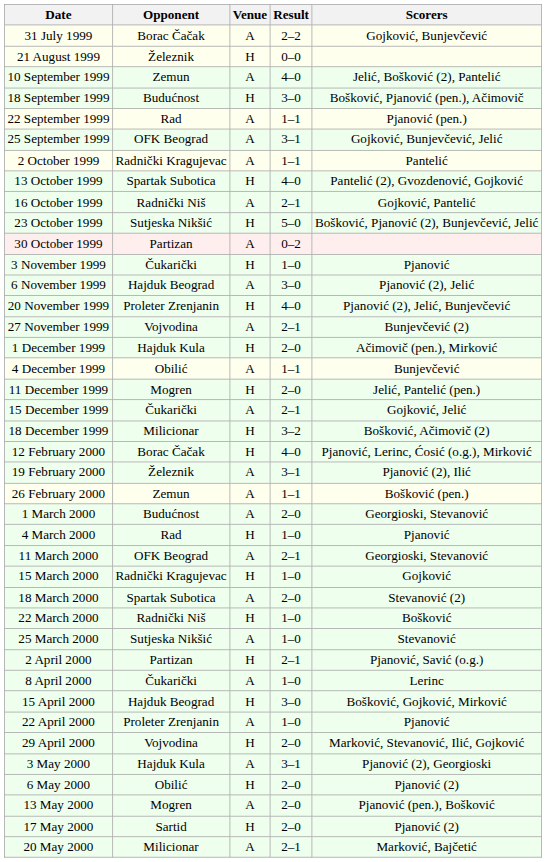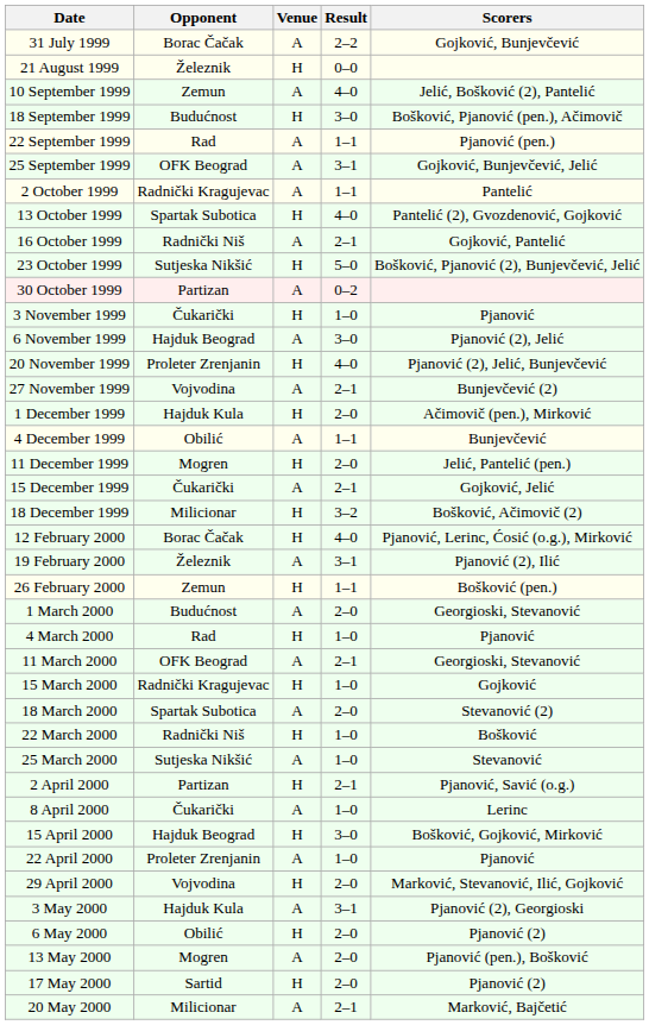 <table class="wikitable sortable" style="font-size:100%; text-align:center">
 <tr>
 <th>Date</th>
 <th>Opponent</th>
 <th>Venue</th>
 <th>Result</th>
 <th>Scorers</th>
 </tr>
 <tr bgcolor = "#FFFFEE">
 <td>31 July 1999</td>
 <td>Borac Čačak</td>
 <td>A</td>
 <td>2–2</td>
 <td>Gojković, Bunjevčević</td>
 </tr>
 <tr bgcolor = "#FFFFEE">
 <td>21 August 1999</td>
 <td>Železnik</td>
 <td>H</td>
 <td>0–0</td>
 <td></td>
 </tr>
 <tr bgcolor = "#EEFFEE">
 <td>10 September 1999</td>
 <td>Zemun</td>
 <td>A</td>
 <td>4–0</td>
 <td>Jelić, Bošković (2), Pantelić</td>
 </tr>
 <tr bgcolor = "#EEFFEE">
 <td>18 September 1999</td>
 <td>Budućnost</td>
 <td>H</td>
 <td>3–0</td>
 <td>Bošković, Pjanović (pen.), Ačimovič</td>
 </tr>
 <tr bgcolor = "#FFFFEE">
 <td>22 September 1999</td>
 <td>Rad</td>
 <td>A</td>
 <td>1–1</td>
 <td>Pjanović (pen.)</td>
 </tr>
 <tr bgcolor = "#EEFFEE">
 <td>25 September 1999</td>
 <td>OFK Beograd</td>
 <td>A</td>
 <td>3–1</td>
 <td>Gojković, Bunjevčević, Jelić</td>
 </tr>
 <tr bgcolor = "#FFFFEE">
 <td>2 October 1999</td>
 <td>Radnički Kragujevac</td>
 <td>A</td>
 <td>1–1</td>
 <td>Pantelić</td>
 </tr>
 <tr bgcolor = "#EEFFEE">
 <td>13 October 1999</td>
 <td>Spartak Subotica</td>
 <td>H</td>
 <td>4–0</td>
 <td>Pantelić (2), Gvozdenović, Gojković</td>
 </tr>
 <tr bgcolor = "#EEFFEE">
 <td>16 October 1999</td>
 <td>Radnički Niš</td>
 <td>A</td>
 <td>2–1</td>
 <td>Gojković, Pantelić</td>
 </tr>
 <tr bgcolor = "#EEFFEE">
 <td>23 October 1999</td>
 <td>Sutjeska Nikšić</td>
 <td>H</td>
 <td>5–0</td>
 <td>Bošković, Pjanović (2), Bunjevčević, Jelić</td>
 </tr>
 <tr bgcolor = "#FFEEEE">
 <td>30 October 1999</td>
 <td>Partizan</td>
 <td>A</td>
 <td>0–2</td>
 <td></td>
 </tr>
 <tr bgcolor = "#EEFFEE">
 <td>3 November 1999</td>
 <td>Čukarički</td>
 <td>H</td>
 <td>1–0</td>
 <td>Pjanović</td>
 </tr>
 <tr bgcolor = "#EEFFEE">
 <td>6 November 1999</td>
 <td>Hajduk Beograd</td>
 <td>A</td>
 <td>3–0</td>
 <td>Pjanović (2), Jelić</td>
 </tr>
 <tr bgcolor = "#EEFFEE">
 <td>20 November 1999</td>
 <td>Proleter Zrenjanin</td>
 <td>H</td>
 <td>4–0</td>
 <td>Pjanović (2), Jelić, Bunjevčević</td>
 </tr>
 <tr bgcolor = "#EEFFEE">
 <td>27 November 1999</td>
 <td>Vojvodina</td>
 <td>A</td>
 <td>2–1</td>
 <td>Bunjevčević (2)</td>
 </tr>
 <tr bgcolor = "#EEFFEE">
 <td>1 December 1999</td>
 <td>Hajduk Kula</td>
 <td>H</td>
 <td>2–0</td>
 <td>Ačimovič (pen.), Mirković</td>
 </tr>
 <tr bgcolor = "#FFFFEE">
 <td>4 December 1999</td>
 <td>Obilić</td>
 <td>A</td>
 <td>1–1</td>
 <td>Bunjevčević</td>
 </tr>
 <tr bgcolor = "#EEFFEE">
 <td>11 December 1999</td>
 <td>Mogren</td>
 <td>H</td>
 <td>2–0</td>
 <td>Jelić, Pantelić (pen.)</td>
 </tr>
 <tr bgcolor = "#EEFFEE">
 <td>15 December 1999</td>
 <td>Čukarički</td>
 <td>A</td>
 <td>2–1</td>
 <td>Gojković, Jelić</td>
 </tr>
 <tr bgcolor = "#EEFFEE">
 <td>18 December 1999</td>
 <td>Milicionar</td>
 <td>H</td>
 <td>3–2</td>
 <td>Bošković, Ačimovič (2)</td>
 </tr>
 <tr bgcolor = "#EEFFEE">
 <td>12 February 2000</td>
 <td>Borac Čačak</td>
 <td>H</td>
 <td>4–0</td>
 <td>Pjanović, Lerinc, Ćosić (o.g.), Mirković</td>
 </tr>
 <tr bgcolor = "#EEFFEE">
 <td>19 February 2000</td>
 <td>Železnik</td>
 <td>A</td>
 <td>3–1</td>
 <td>Pjanović (2), Ilić</td>
 </tr>
 <tr bgcolor = "#FFFFEE">
 <td>26 February 2000</td>
 <td>Zemun</td>
-<td>A</td>
+<td>H</td>
 <td>1–1</td>
 <td>Bošković (pen.)</td>
 </tr>
 <tr bgcolor = "#EEFFEE">
 <td>1 March 2000</td>
 <td>Budućnost</td>
 <td>A</td>
 <td>2–0</td>
 <td>Georgioski, Stevanović</td>
 </tr>
 <tr bgcolor = "#EEFFEE">
 <td>4 March 2000</td>
 <td>Rad</td>
 <td>H</td>
 <td>1–0</td>
 <td>Pjanović</td>
 </tr>
 <tr bgcolor = "#EEFFEE">
 <td>11 March 2000</td>
 <td>OFK Beograd</td>
 <td>A</td>
 <td>2–1</td>
 <td>Georgioski, Stevanović</td>
 </tr>
 <tr bgcolor = "#EEFFEE">
 <td>15 March 2000</td>
 <td>Radnički Kragujevac</td>
 <td>H</td>
 <td>1–0</td>
 <td>Gojković</td>
 </tr>
 <tr bgcolor = "#EEFFEE">
 <td>18 March 2000</td>
 <td>Spartak Subotica</td>
 <td>A</td>
 <td>2–0</td>
 <td>Stevanović (2)</td>
 </tr>
 <tr bgcolor = "#EEFFEE">
 <td>22 March 2000</td>
 <td>Radnički Niš</td>
 <td>H</td>
 <td>1–0</td>
 <td>Bošković</td>
 </tr>
 <tr bgcolor = "#EEFFEE">
 <td>25 March 2000</td>
 <td>Sutjeska Nikšić</td>
 <td>A</td>
 <td>1–0</td>
 <td>Stevanović</td>
 </tr>
 <tr bgcolor = "#EEFFEE">
 <td>2 April 2000</td>
 <td>Partizan</td>
 <td>H</td>
 <td>2–1</td>
 <td>Pjanović, Savić (o.g.)</td>
 </tr>
 <tr bgcolor = "#EEFFEE">
 <td>8 April 2000</td>
 <td>Čukarički</td>
 <td>A</td>
 <td>1–0</td>
 <td>Lerinc</td>
 </tr>
 <tr bgcolor = "#EEFFEE">
 <td>15 April 2000</td>
 <td>Hajduk Beograd</td>
 <td>H</td>
 <td>3–0</td>
 <td>Bošković, Gojković, Mirković</td>
 </tr>
 <tr bgcolor = "#EEFFEE">
 <td>22 April 2000</td>
 <td>Proleter Zrenjanin</td>
 <td>A</td>
 <td>1–0</td>
 <td>Pjanović</td>
 </tr>
 <tr bgcolor = "#EEFFEE">
 <td>29 April 2000</td>
 <td>Vojvodina</td>
 <td>H</td>
 <td>2–0</td>
 <td>Marković, Stevanović, Ilić, Gojković</td>
 </tr>
 <tr bgcolor = "#EEFFEE">
 <td>3 May 2000</td>
 <td>Hajduk Kula</td>
 <td>A</td>
 <td>3–1</td>
 <td>Pjanović (2), Georgioski</td>
 </tr>
 <tr bgcolor = "#EEFFEE">
 <td>6 May 2000</td>
 <td>Obilić</td>
 <td>H</td>
 <td>2–0</td>
 <td>Pjanović (2)</td>
 </tr>
 <tr bgcolor = "#EEFFEE">
 <td>13 May 2000</td>
 <td>Mogren</td>
 <td>A</td>
 <td>2–0</td>
 <td>Pjanović (pen.), Bošković</td>
 </tr>
 <tr bgcolor = "#EEFFEE">
 <td>17 May 2000</td>
 <td>Sartid</td>
 <td>H</td>
 <td>2–0</td>
 <td>Pjanović (2)</td>
 </tr>
 <tr bgcolor = "#EEFFEE">
 <td>20 May 2000</td>
 <td>Milicionar</td>
 <td>A</td>
 <td>2–1</td>
 <td>Marković, Bajčetić</td>
 </tr>
 </table>
